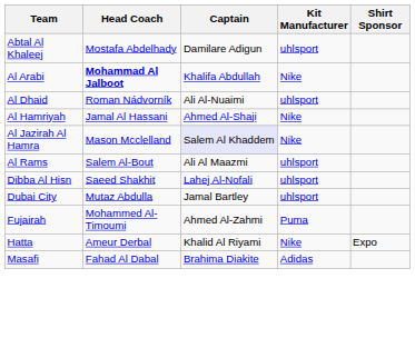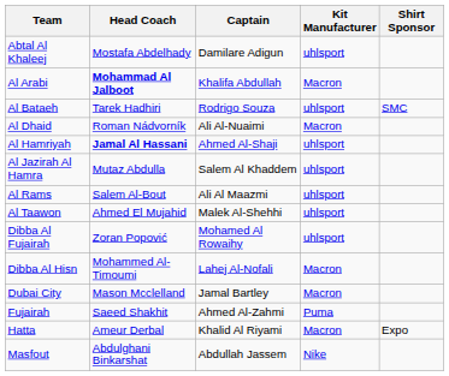 <table class="wikitable sortable" style="text-align: left;">
 <tr>
 <th width=20%>Team</th>
 <th width=25%>Head Coach</th>
 <th width=25%>Captain</th>
 <th width=10%>Kit Manufacturer</th>
 <th width=15%>Shirt Sponsor</th>
 </tr>
 <tr>
 <td><a href='#'>Abtal Al Khaleej</a></td>
 <td> <a href='#'>Mostafa Abdelhady</a></td>
 <td> Damilare Adigun</td>
 <td><a href='#'>uhlsport</a></td>
 <td></td>
 </tr>
 <tr>
 <td><a href='#'>Al Arabi</a></td>
 <td><strong> <a href='#'>Mohammad Al Jalboot</a></strong></td>
 <td> <a href='#'>Khalifa Abdullah</a></td>
-<td><a href='#'>Nike</a></td>
+<td><a href='#'>Macron</a></td>
 <td></td>
+</tr>
+<tr>
+<td><a href='#'>Al Bataeh</a></td>
+<td> <a href='#'>Tarek Hadhiri</a></td>
+<td> <a href='#'>Rodrigo Souza</a></td>
+<td><a href='#'>uhlsport</a></td>
+<td><a href='#'>SMC</a></td>
 </tr>
 <tr>
 <td><a href='#'>Al Dhaid</a></td>
 <td> <a href='#'>Roman Nádvorník</a></td>
 <td> Ali Al-Nuaimi</td>
+<td><a href='#'>Macron</a></td>
+<td></td>
+</tr>
+<tr>
+<td><a href='#'>Al Hamriyah</a></td>
+<td><strong> <a href='#'>Jamal Al Hassani</a></strong></td>
+<td> <a href='#'>Ahmed Al-Shaji</a></td>
 <td><a href='#'>uhlsport</a></td>
 <td></td>
 </tr>
 <tr>
-<td><a href='#'>Al Hamriyah</a></td>
-<td> <a href='#'>Jamal Al Hassani</a></td>
-<td> <a href='#'>Ahmed Al-Shaji</a></td>
-<td><a href='#'>Nike</a></td>
-<td></td>
-</tr>
-<tr>
 <td><a href='#'>Al Jazirah Al Hamra</a></td>
-<td> <a href='#'>Mason Mcclelland</a></td>
-<td style="background: lavender;"> Salem Al Khaddem</td>
-<td><a href='#'>Nike</a></td>
+<td> <a href='#'>Mutaz Abdulla</a></td>
+<td> Salem Al Khaddem</td>
+<td><a href='#'>uhlsport</a></td>
 <td></td>
 </tr>
 <tr>
 <td><a href='#'>Al Rams</a></td>
 <td> <a href='#'>Salem Al-Bout</a></td>
 <td> Ali Al Maazmi</td>
 <td><a href='#'>uhlsport</a></td>
 <td></td>
 </tr>
 <tr>
-<td><a href='#'>Dibba Al Hisn</a></td>
-<td> <a href='#'>Saeed Shakhit</a></td>
-<td> <a href='#'>Lahej Al-Nofali</a></td>
+<td><a href='#'>Al Taawon</a></td>
+<td> <a href='#'>Ahmed El Mujahid</a></td>
+<td> Malek Al-Shehhi</td>
 <td><a href='#'>uhlsport</a></td>
 <td></td>
 </tr>
 <tr>
-<td><a href='#'>Dubai City</a></td>
-<td> <a href='#'>Mutaz Abdulla</a></td>
-<td> Jamal Bartley</td>
+<td><a href='#'>Dibba Al Fujairah</a></td>
+<td> <a href='#'>Zoran Popović</a></td>
+<td> <a href='#'>Mohamed Al Rowaihy</a></td>
 <td><a href='#'>uhlsport</a></td>
 <td></td>
 </tr>
 <tr>
+<td><a href='#'>Dibba Al Hisn</a></td>
+<td> <a href='#'>Mohammed Al-Timoumi</a></td>
+<td> <a href='#'>Lahej Al-Nofali</a></td>
+<td><a href='#'>Macron</a></td>
+<td></td>
+</tr>
+<tr>
+<td><a href='#'>Dubai City</a></td>
+<td> <a href='#'>Mason Mcclelland</a></td>
+<td> Jamal Bartley</td>
+<td><a href='#'>Macron</a></td>
+<td></td>
+</tr>
+<tr>
 <td><a href='#'>Fujairah</a></td>
-<td> <a href='#'>Mohammed Al-Timoumi</a></td>
+<td> <a href='#'>Saeed Shakhit</a></td>
 <td> Ahmed Al-Zahmi</td>
 <td><a href='#'>Puma</a></td>
 <td></td>
 </tr>
 <tr>
 <td><a href='#'>Hatta</a></td>
 <td> <a href='#'>Ameur Derbal</a></td>
 <td> Khalid Al Riyami</td>
-<td><a href='#'>Nike</a></td>
+<td><a href='#'>Macron</a></td>
 <td>Expo</td>
 </tr>
 <tr>
-<td><a href='#'>Masafi</a></td>
-<td> <a href='#'>Fahad Al Dabal</a></td>
-<td> <a href='#'>Brahima Diakite</a></td>
-<td><a href='#'>Adidas</a></td>
+<td><a href='#'>Masfout</a></td>
+<td> <a href='#'>Abdulghani Binkarshat</a></td>
+<td> Abdullah Jassem</td>
+<td><a href='#'>Nike</a></td>
 <td></td>
 </tr>
 </table>
